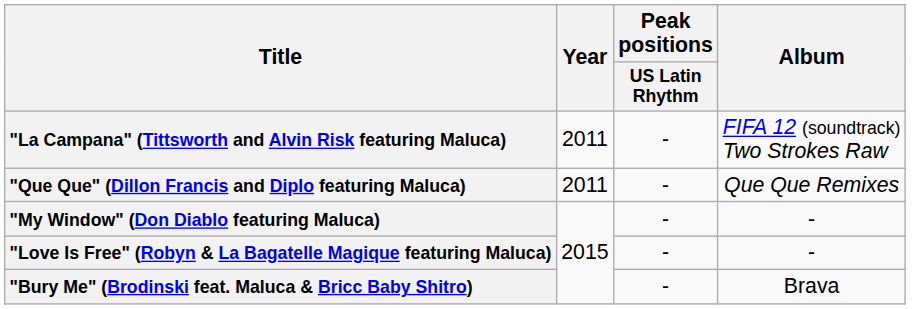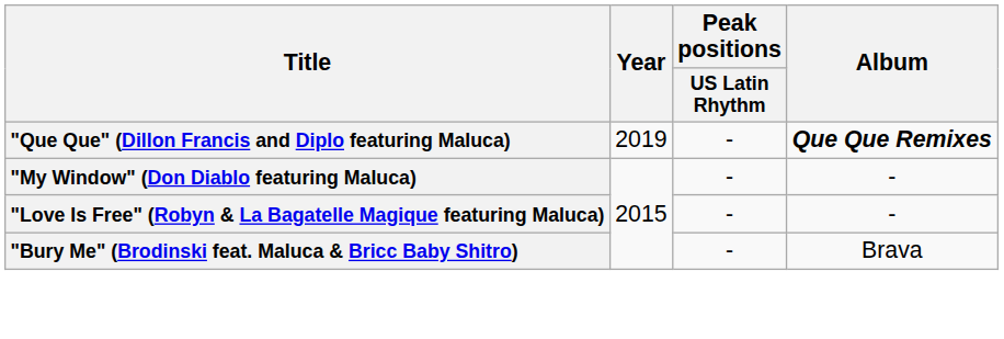 <table class="wikitable" style="text-align: center">
 <tr>
 <th rowspan="2">Title</th>
 <th rowspan="2">Year</th>
 <th colspan="1">Peak positions</th>
 <th rowspan="2">Album</th>
 </tr>
 <tr style="font-size:smaller;">
 <th width="50">US Latin Rhythm</th>
 </tr>
 <tr>
-<th style="text-align: left"><small>"La Campana" (<a href='#'>Tittsworth</a> and <a href='#'>Alvin Risk</a> featuring Maluca)</small></th>
-<td>2011</td>
+<th style="text-align: left"><small>"Que Que" (<a href='#'>Dillon Francis</a> and <a href='#'>Diplo</a> featuring Maluca)</small></th>
+<td>2019</td>
 <td>-</td>
-<td style="text-align: left"><em><a href='#'>FIFA 12</a></em> <small>(soundtrack)</small><br><em>Two Strokes Raw</em></td>
-</tr>
-<tr>
-<th style="text-align: left"><small>"Que Que" (<a href='#'>Dillon Francis</a> and <a href='#'>Diplo</a> featuring Maluca)</small></th>
-<td>2011</td>
-<td>-</td>
-<td><em>Que Que Remixes</em></td>
+<td><strong><em>Que Que Remixes</em></strong></td>
 </tr>
 <tr>
 <th style="text-align: left"><small>"My Window" (<a href='#'>Don Diablo</a> featuring Maluca)</small></th>
 <td rowspan="3">2015</td>
 <td>-</td>
 <td>-</td>
 </tr>
 <tr>
 <th style="text-align: left"><small>"Love Is Free" (<a href='#'>Robyn</a> & <a href='#'>La Bagatelle Magique</a> featuring Maluca)</small></th>
 <td>-</td>
 <td>-</td>
 </tr>
 <tr>
 <th style="text-align: left"><small>"Bury Me" (<a href='#'>Brodinski</a> feat. Maluca & <a href='#'>Bricc Baby Shitro</a>)</small></th>
 <td>-</td>
 <td>Brava</td>
 </tr>
 </table>
